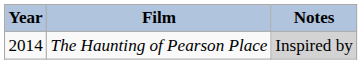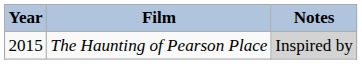 <table class="wikitable">
 <tr align="center">
 <th style="background:#B0C4DE;">Year</th>
 <th style="background:#B0C4DE;">Film</th>
 <th style="background:#B0C4DE;">Notes</th>
 </tr>
 <tr>
-<td>2014</td>
+<td>2015</td>
 <td><em>The Haunting of Pearson Place</em></td>
 <td style="background: lightgrey;">Inspired by</td>
 </tr>
 </table>
